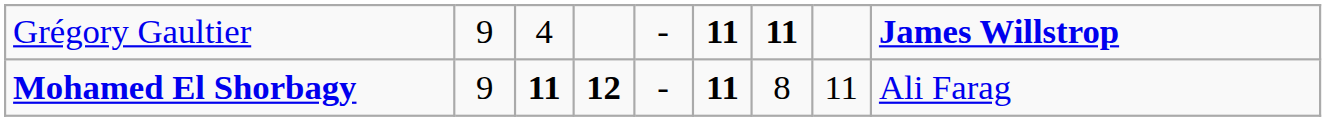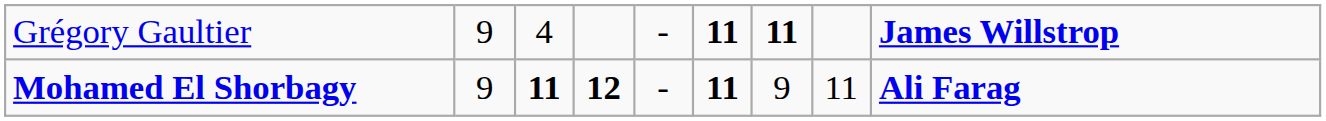 <table class="wikitable">
 <tr>
 <td width=200> <a href='#'>Grégory Gaultier</a></td>
 <td style="width:20px; text-align:center;">9</td>
 <td style="width:20px; text-align:center;">4</td>
 <td style="width:20px; text-align:center;"></td>
 <td style="width:20px; text-align:center;">-</td>
 <td style="width:20px; text-align:center;"><strong>11</strong></td>
 <td style="width:20px; text-align:center;"><strong>11</strong></td>
 <td style="width:20px; text-align:center;"></td>
 <td width=200> <strong><a href='#'>James Willstrop</a></strong></td>
 </tr>
 <tr>
 <td width=200> <strong><a href='#'>Mohamed El Shorbagy</a></strong></td>
 <td style="width:20px; text-align:center;">9</td>
 <td style="width:20px; text-align:center;"><strong>11</strong></td>
 <td style="width:20px; text-align:center;"><strong>12</strong></td>
 <td style="width:20px; text-align:center;">-</td>
 <td style="width:20px; text-align:center;"><strong>11</strong></td>
-<td style="width:20px; text-align:center;">8</td>
+<td style="width:20px; text-align:center;">9</td>
 <td style="width:20px; text-align:center;">11</td>
-<td width=200> <a href='#'>Ali Farag</a></td>
+<td width=200><strong> <a href='#'>Ali Farag</a></strong></td>
 </tr>
 </table>
